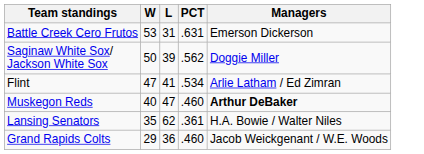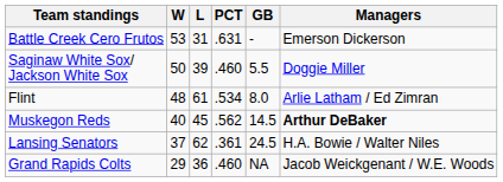 <table class="wikitable">
 <tr>
 <th>Team standings</th>
 <th>W</th>
 <th>L</th>
 <th>PCT</th>
+<th>GB</th>
 <th>Managers</th>
 </tr>
 <tr>
 <td><a href='#'>Battle Creek Cero Frutos</a></td>
 <td>53</td>
 <td>31</td>
 <td>.631</td>
+<td>-</td>
 <td>Emerson Dickerson</td>
 </tr>
 <tr>
 <td><a href='#'>Saginaw White Sox</a>/ <br><a href='#'>Jackson White Sox</a></td>
 <td>50</td>
 <td>39</td>
-<td>.562</td>
+<td>.460</td>
+<td>5.5</td>
 <td><a href='#'>Doggie Miller</a></td>
 </tr>
 <tr>
 <td>Flint</td>
-<td>47</td>
-<td>41</td>
+<td>48</td>
+<td>61</td>
 <td>.534</td>
+<td>8.0</td>
 <td><a href='#'>Arlie Latham</a> / Ed Zimran</td>
 </tr>
 <tr>
 <td><a href='#'>Muskegon Reds</a></td>
 <td>40</td>
-<td>47</td>
-<td>.460</td>
+<td>45</td>
+<td>.562</td>
+<td>14.5</td>
 <td><strong>Arthur DeBaker</strong></td>
 </tr>
 <tr>
 <td><a href='#'>Lansing Senators</a></td>
-<td>35</td>
+<td>37</td>
 <td>62</td>
 <td>.361</td>
+<td>24.5</td>
 <td>H.A. Bowie / Walter Niles</td>
 </tr>
 <tr>
 <td><a href='#'>Grand Rapids Colts</a></td>
 <td>29</td>
 <td>36</td>
 <td>.460</td>
+<td>NA</td>
 <td>Jacob Weickgenant / W.E. Woods</td>
 </tr>
 </table>
